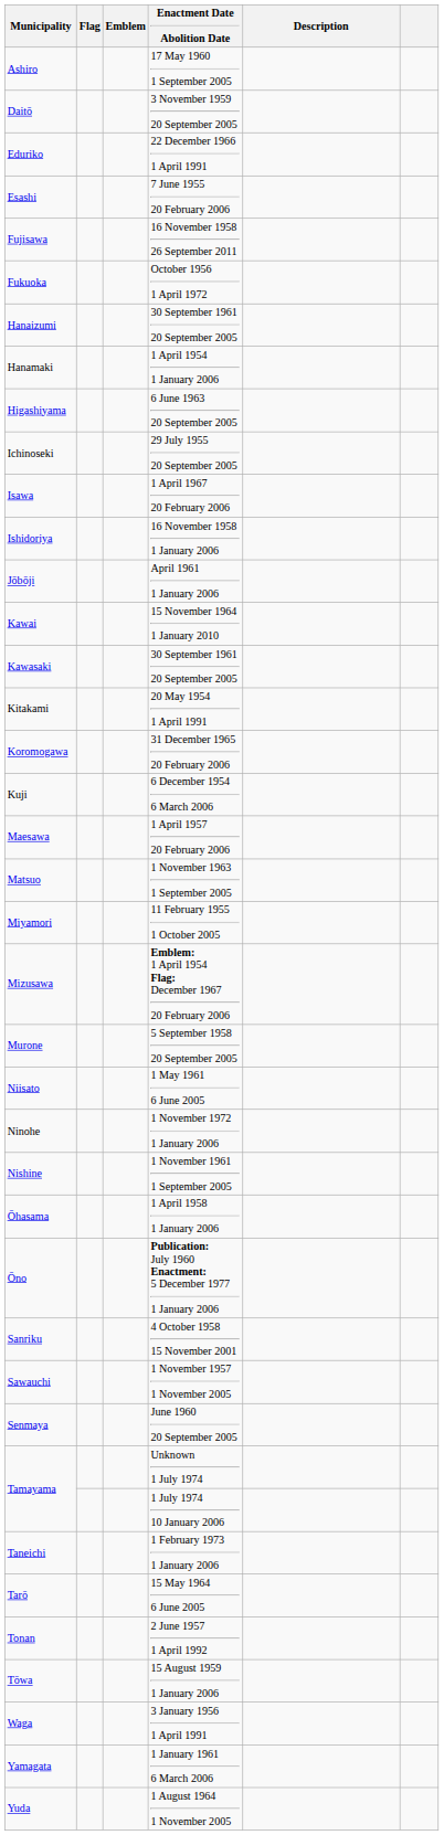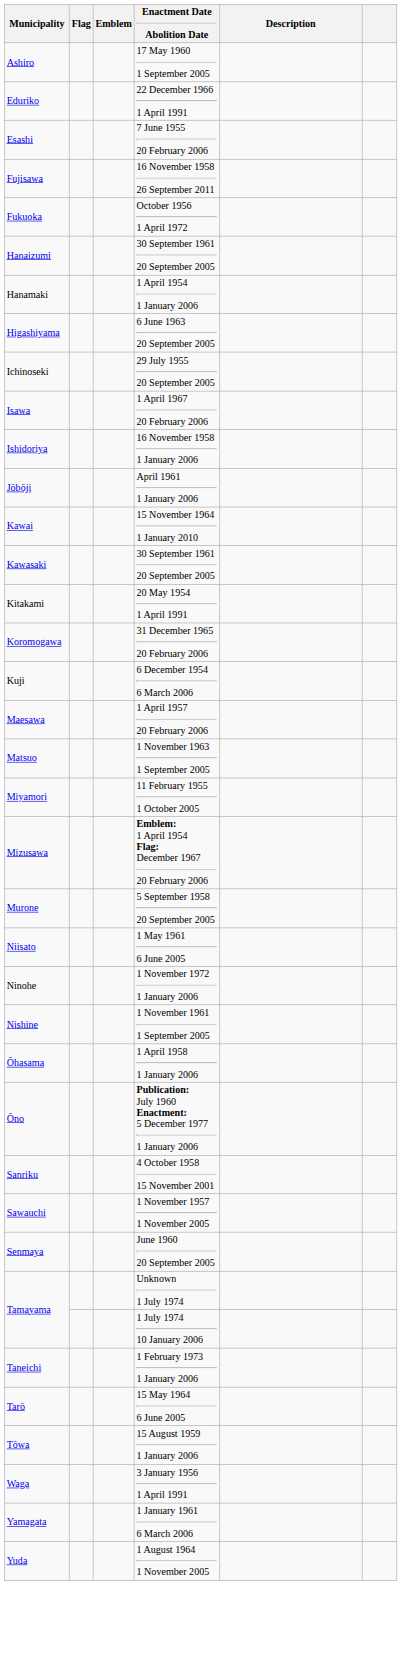 <table class="wikitable" style="width:100%;">
 <tr>
 <th style="width:12ch;">Municipality</th>
 <th style="width:1px;">Flag</th>
 <th style="width:1px;">Emblem</th>
 <th style="width:16ch;">Enactment Date<hr>Abolition Date</th>
 <th>Description</th>
 <th style="width:6ch;"></th>
 </tr>
 <tr>
 <td><a href='#'>Ashiro</a></td>
 <td></td>
 <td></td>
 <td>17 May 1960<hr>1 September 2005</td>
-<td></td>
-<td></td>
-</tr>
-<tr>
-<td><a href='#'>Daitō</a></td>
-<td></td>
-<td></td>
-<td>3 November 1959<hr>20 September 2005</td>
 <td></td>
 <td></td>
 </tr>
 <tr>
 <td><a href='#'>Eduriko</a></td>
 <td></td>
 <td></td>
 <td>22 December 1966<hr>1 April 1991</td>
 <td></td>
 <td></td>
 </tr>
 <tr>
 <td><a href='#'>Esashi</a></td>
 <td></td>
 <td></td>
 <td>7 June 1955<hr>20 February 2006</td>
 <td></td>
 <td></td>
 </tr>
 <tr>
 <td><a href='#'>Fujisawa</a></td>
 <td></td>
 <td></td>
 <td>16 November 1958<hr>26 September 2011</td>
 <td></td>
 <td></td>
 </tr>
 <tr>
 <td><a href='#'>Fukuoka</a></td>
 <td></td>
 <td></td>
 <td>October 1956<hr>1 April 1972</td>
 <td></td>
 <td></td>
 </tr>
 <tr>
 <td><a href='#'>Hanaizumi</a></td>
 <td></td>
 <td></td>
 <td>30 September 1961<hr>20 September 2005</td>
 <td></td>
 <td></td>
 </tr>
 <tr>
 <td>Hanamaki</td>
 <td></td>
 <td></td>
 <td>1 April 1954<hr>1 January 2006</td>
 <td></td>
 <td></td>
 </tr>
 <tr>
 <td><a href='#'>Higashiyama</a></td>
 <td></td>
 <td></td>
 <td>6 June 1963<hr>20 September 2005</td>
 <td></td>
 <td></td>
 </tr>
 <tr>
 <td>Ichinoseki</td>
 <td></td>
 <td></td>
 <td>29 July 1955<hr>20 September 2005</td>
 <td></td>
 <td></td>
 </tr>
 <tr>
 <td><a href='#'>Isawa</a></td>
 <td></td>
 <td></td>
 <td>1 April 1967<hr>20 February 2006</td>
 <td></td>
 <td></td>
 </tr>
 <tr>
 <td><a href='#'>Ishidoriya</a></td>
 <td></td>
 <td></td>
 <td>16 November 1958<hr>1 January 2006</td>
 <td></td>
 <td></td>
 </tr>
 <tr>
 <td><a href='#'>Jōbōji</a></td>
 <td></td>
 <td></td>
 <td>April 1961<hr>1 January 2006</td>
 <td></td>
 <td></td>
 </tr>
 <tr>
 <td><a href='#'>Kawai</a></td>
 <td></td>
 <td></td>
 <td>15 November 1964<hr>1 January 2010</td>
 <td></td>
 <td></td>
 </tr>
 <tr>
 <td><a href='#'>Kawasaki</a></td>
 <td></td>
 <td></td>
 <td>30 September 1961<hr>20 September 2005</td>
 <td></td>
 <td></td>
 </tr>
 <tr>
 <td>Kitakami</td>
 <td></td>
 <td></td>
 <td>20 May 1954<hr>1 April 1991</td>
 <td></td>
 <td></td>
 </tr>
 <tr>
 <td><a href='#'>Koromogawa</a></td>
 <td></td>
 <td></td>
 <td>31 December 1965<hr>20 February 2006</td>
 <td></td>
 <td></td>
 </tr>
 <tr>
 <td>Kuji</td>
 <td></td>
 <td></td>
 <td>6 December 1954<hr>6 March 2006</td>
 <td></td>
 <td></td>
 </tr>
 <tr>
 <td><a href='#'>Maesawa</a></td>
 <td></td>
 <td></td>
 <td>1 April 1957<hr>20 February 2006</td>
 <td></td>
 <td></td>
 </tr>
 <tr>
 <td><a href='#'>Matsuo</a></td>
 <td></td>
 <td></td>
 <td>1 November 1963<hr>1 September 2005</td>
 <td></td>
 <td></td>
 </tr>
 <tr>
 <td><a href='#'>Miyamori</a></td>
 <td></td>
 <td></td>
 <td>11 February 1955<hr>1 October 2005</td>
 <td></td>
 <td></td>
 </tr>
 <tr>
 <td><a href='#'>Mizusawa</a></td>
 <td></td>
 <td></td>
 <td><strong>Emblem:</strong><br>1 April 1954<br><strong>Flag:</strong><br>December 1967<hr>20 February 2006</td>
 <td></td>
 <td></td>
 </tr>
 <tr>
 <td><a href='#'>Murone</a></td>
 <td></td>
 <td></td>
 <td>5 September 1958<hr>20 September 2005</td>
 <td></td>
 <td></td>
 </tr>
 <tr>
 <td><a href='#'>Niisato</a></td>
 <td></td>
 <td></td>
 <td>1 May 1961<hr>6 June 2005</td>
 <td></td>
 <td></td>
 </tr>
 <tr>
 <td>Ninohe</td>
 <td></td>
 <td></td>
 <td>1 November 1972<hr>1 January 2006</td>
 <td></td>
 <td></td>
 </tr>
 <tr>
 <td><a href='#'>Nishine</a></td>
 <td></td>
 <td></td>
 <td>1 November 1961<hr>1 September 2005</td>
 <td></td>
 <td></td>
 </tr>
 <tr>
 <td><a href='#'>Ōhasama</a></td>
 <td></td>
 <td></td>
 <td>1 April 1958<hr>1 January 2006</td>
 <td></td>
 <td></td>
 </tr>
 <tr>
 <td><a href='#'>Ōno</a></td>
 <td></td>
 <td></td>
 <td><strong>Publication:</strong><br>July 1960<br><strong>Enactment:</strong><br>5 December 1977<hr>1 January 2006</td>
 <td></td>
 <td></td>
 </tr>
 <tr>
 <td><a href='#'>Sanriku</a></td>
 <td></td>
 <td></td>
 <td>4 October 1958<hr>15 November 2001</td>
 <td></td>
 <td></td>
 </tr>
 <tr>
 <td><a href='#'>Sawauchi</a></td>
 <td></td>
 <td></td>
 <td>1 November 1957<hr>1 November 2005</td>
 <td></td>
 <td></td>
 </tr>
 <tr>
 <td><a href='#'>Senmaya</a></td>
 <td></td>
 <td></td>
 <td>June 1960<hr>20 September 2005</td>
 <td></td>
 <td></td>
 </tr>
 <tr>
 <td rowspan=2><a href='#'>Tamayama</a></td>
 <td></td>
 <td></td>
 <td>Unknown<hr>1 July 1974</td>
 <td></td>
 <td></td>
 </tr>
 <tr>
 <td></td>
 <td></td>
 <td>1 July 1974<hr>10 January 2006</td>
 <td></td>
 <td></td>
 </tr>
 <tr>
 <td><a href='#'>Taneichi</a></td>
 <td></td>
 <td></td>
 <td>1 February 1973<hr>1 January 2006</td>
 <td></td>
 <td></td>
 </tr>
 <tr>
 <td><a href='#'>Tarō</a></td>
 <td></td>
 <td></td>
 <td>15 May 1964<hr>6 June 2005</td>
 <td></td>
 <td></td>
 </tr>
 <tr>
-<td><a href='#'>Tonan</a></td>
-<td></td>
-<td></td>
-<td>2 June 1957<hr>1 April 1992</td>
-<td></td>
-<td></td>
-</tr>
-<tr>
 <td><a href='#'>Tōwa</a></td>
 <td></td>
 <td></td>
 <td>15 August 1959<hr>1 January 2006</td>
 <td></td>
 <td></td>
 </tr>
 <tr>
 <td><a href='#'>Waga</a></td>
 <td></td>
 <td></td>
 <td>3 January 1956<hr>1 April 1991</td>
 <td></td>
 <td></td>
 </tr>
 <tr>
 <td><a href='#'>Yamagata</a></td>
 <td></td>
 <td></td>
 <td>1 January 1961<hr>6 March 2006</td>
 <td></td>
 <td></td>
 </tr>
 <tr>
 <td><a href='#'>Yuda</a></td>
 <td></td>
 <td></td>
 <td>1 August 1964<hr>1 November 2005</td>
 <td></td>
 <td></td>
 </tr>
 </table>
